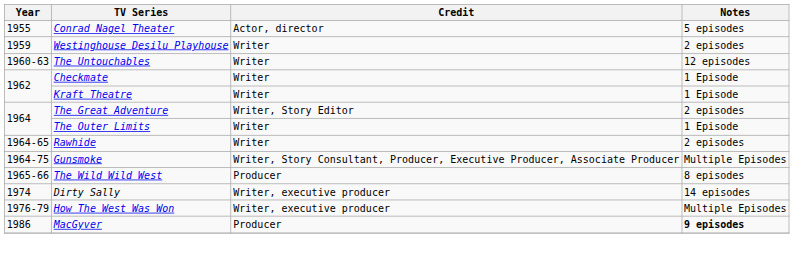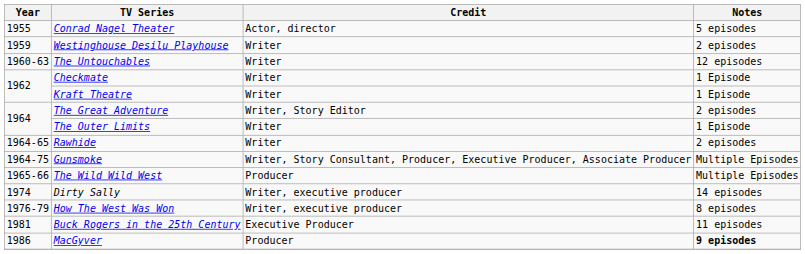 <table class="wikitable">
 <tr>
 <th>Year</th>
 <th>TV Series</th>
 <th>Credit</th>
 <th>Notes</th>
 </tr>
 <tr>
 <td>1955</td>
 <td><em><a href='#'>Conrad Nagel Theater</a></em></td>
 <td>Actor, director</td>
 <td>5 episodes</td>
 </tr>
 <tr>
 <td>1959</td>
 <td><em><a href='#'>Westinghouse Desilu Playhouse</a></em></td>
 <td>Writer</td>
 <td>2 episodes</td>
 </tr>
 <tr>
 <td>1960-63</td>
 <td><em><a href='#'>The Untouchables</a></em></td>
 <td>Writer</td>
 <td>12 episodes</td>
 </tr>
 <tr>
 <td rowspan=2>1962</td>
 <td><em><a href='#'>Checkmate</a></em></td>
 <td>Writer</td>
 <td>1 Episode</td>
 </tr>
 <tr>
 <td><em><a href='#'>Kraft Theatre</a></em></td>
 <td>Writer</td>
 <td>1 Episode</td>
 </tr>
 <tr>
 <td rowspan=2>1964</td>
 <td><em><a href='#'>The Great Adventure</a></em></td>
 <td>Writer, Story Editor</td>
 <td>2 episodes</td>
 </tr>
 <tr>
 <td><em><a href='#'>The Outer Limits</a></em></td>
 <td>Writer</td>
 <td>1 Episode</td>
 </tr>
 <tr>
 <td>1964-65</td>
 <td><em><a href='#'>Rawhide</a></em></td>
 <td>Writer</td>
 <td>2 episodes</td>
 </tr>
 <tr>
 <td>1964-75</td>
 <td><em><a href='#'>Gunsmoke</a></em></td>
 <td>Writer, Story Consultant, Producer, Executive Producer, Associate Producer</td>
 <td>Multiple Episodes</td>
 </tr>
 <tr>
 <td>1965-66</td>
 <td><em><a href='#'>The Wild Wild West</a></em></td>
 <td>Producer</td>
-<td>8 episodes</td>
+<td>Multiple Episodes</td>
 </tr>
 <tr>
 <td>1974</td>
 <td><em>Dirty Sally</em></td>
 <td>Writer, executive producer</td>
 <td>14 episodes</td>
 </tr>
 <tr>
 <td>1976-79</td>
 <td><em><a href='#'>How The West Was Won</a></em></td>
 <td>Writer, executive producer</td>
-<td>Multiple Episodes</td>
+<td>8 episodes</td>
+</tr>
+<tr>
+<td>1981</td>
+<td><em><a href='#'>Buck Rogers in the 25th Century</a></em></td>
+<td>Executive Producer</td>
+<td>11 episodes</td>
 </tr>
 <tr>
 <td>1986</td>
 <td><em><a href='#'>MacGyver</a></em></td>
 <td>Producer</td>
 <td><strong>9 episodes</strong></td>
 </tr>
 <tr>
 </tr>
 </table>
